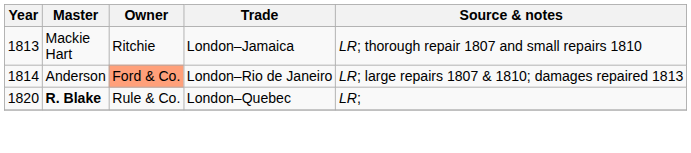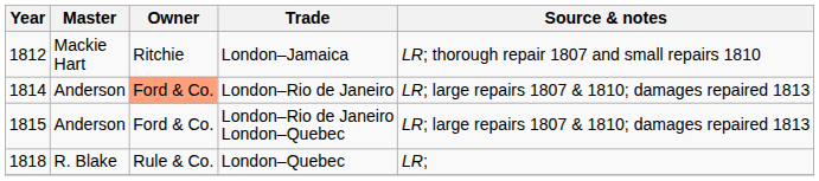 <table class="sortable wikitable">
 <tr>
 <th>Year</th>
 <th>Master</th>
 <th>Owner</th>
 <th>Trade</th>
 <th>Source & notes</th>
 </tr>
 <tr>
-<td>1813</td>
+<td>1812</td>
 <td>Mackie<br>Hart</td>
 <td>Ritchie</td>
 <td>London–Jamaica</td>
 <td><em>LR</em>; thorough repair 1807 and small repairs 1810</td>
 </tr>
 <tr>
 <td>1814</td>
 <td>Anderson</td>
 <td style="background: lightsalmon;">Ford & Co.</td>
 <td>London–Rio de Janeiro</td>
 <td><em>LR</em>; large repairs 1807 & 1810; damages repaired 1813</td>
 </tr>
 <tr>
-<td>1820</td>
-<td><strong>R. Blake</strong></td>
+<td>1815</td>
+<td>Anderson</td>
+<td>Ford & Co.</td>
+<td>London–Rio de Janeiro<br>London–Quebec</td>
+<td><em>LR</em>; large repairs 1807 & 1810; damages repaired 1813</td>
+</tr>
+<tr>
+<td>1818</td>
+<td>R. Blake</td>
 <td>Rule & Co.</td>
 <td>London–Quebec</td>
 <td><em>LR</em>;</td>
 </tr>
 <tr>
 </tr>
 </table>
